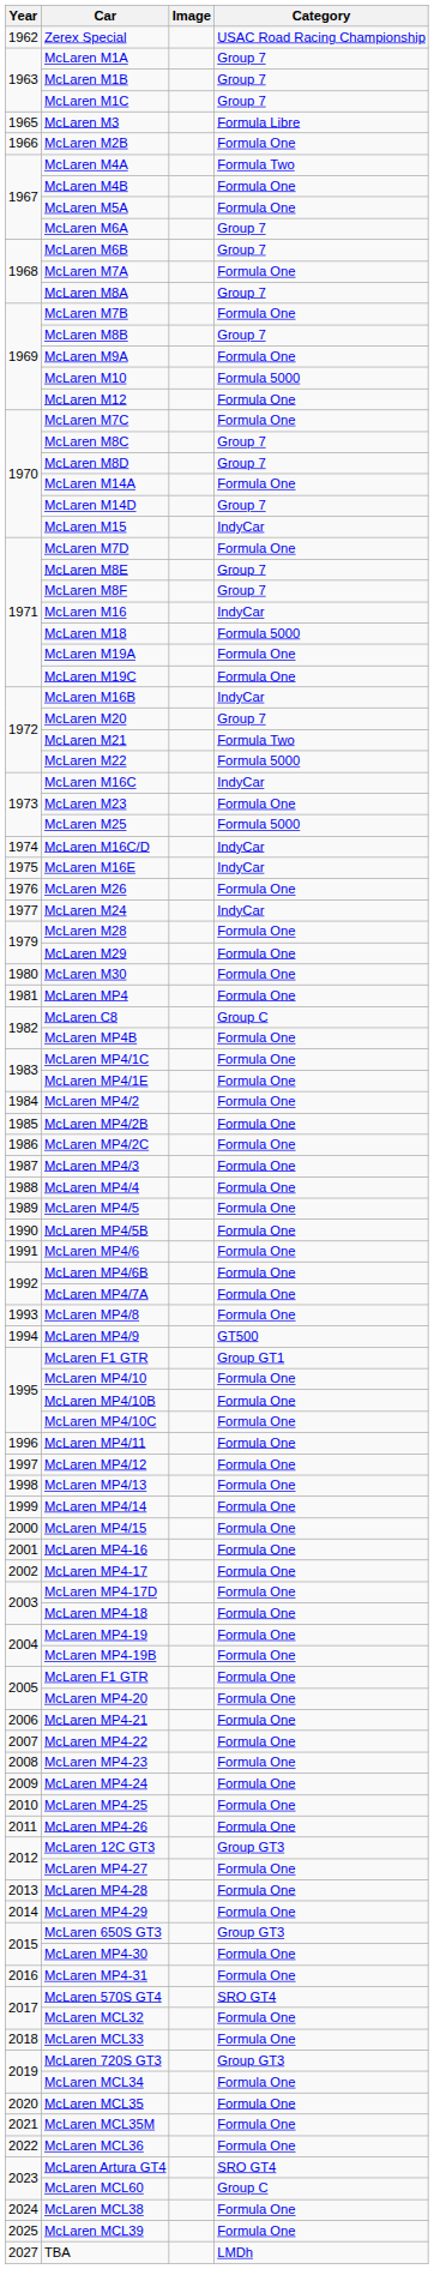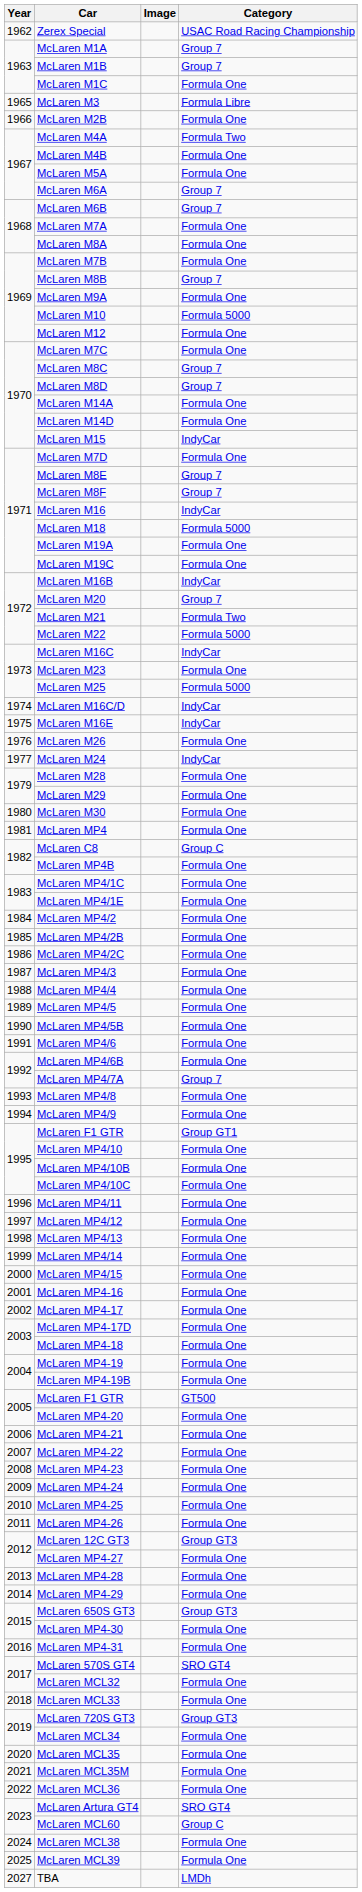 <table class="wikitable">
 <tr>
 <th>Year</th>
 <th>Car</th>
 <th>Image</th>
 <th>Category</th>
 </tr>
 <tr>
 <td>1962</td>
 <td><a href='#'>Zerex Special</a></td>
 <td></td>
 <td><a href='#'>USAC Road Racing Championship</a></td>
 </tr>
 <tr>
 <td rowspan="3">1963</td>
 <td><a href='#'>McLaren M1A</a></td>
 <td></td>
 <td><a href='#'>Group 7</a></td>
 </tr>
 <tr>
 <td><a href='#'>McLaren M1B</a></td>
 <td></td>
 <td><a href='#'>Group 7</a></td>
 </tr>
 <tr>
 <td><a href='#'>McLaren M1C</a></td>
 <td></td>
-<td><a href='#'>Group 7</a></td>
+<td><a href='#'>Formula One</a></td>
 </tr>
 <tr>
 <td>1965</td>
 <td><a href='#'>McLaren M3</a></td>
 <td></td>
 <td><a href='#'>Formula Libre</a></td>
 </tr>
 <tr>
 <td>1966</td>
 <td><a href='#'>McLaren M2B</a></td>
 <td></td>
 <td><a href='#'>Formula One</a></td>
 </tr>
 <tr>
 <td rowspan="4">1967</td>
 <td><a href='#'>McLaren M4A</a></td>
 <td></td>
 <td><a href='#'>Formula Two</a></td>
 </tr>
 <tr>
 <td><a href='#'>McLaren M4B</a></td>
 <td></td>
 <td><a href='#'>Formula One</a></td>
 </tr>
 <tr>
 <td><a href='#'>McLaren M5A</a></td>
 <td></td>
 <td><a href='#'>Formula One</a></td>
 </tr>
 <tr>
 <td><a href='#'>McLaren M6A</a></td>
 <td></td>
 <td><a href='#'>Group 7</a></td>
 </tr>
 <tr>
 <td rowspan="3">1968</td>
 <td><a href='#'>McLaren M6B</a></td>
 <td></td>
 <td><a href='#'>Group 7</a></td>
 </tr>
 <tr>
 <td><a href='#'>McLaren M7A</a></td>
 <td></td>
 <td><a href='#'>Formula One</a></td>
 </tr>
 <tr>
 <td><a href='#'>McLaren M8A</a></td>
 <td></td>
-<td><a href='#'>Group 7</a></td>
+<td><a href='#'>Formula One</a></td>
 </tr>
 <tr>
 <td rowspan="5">1969</td>
 <td><a href='#'>McLaren M7B</a></td>
 <td></td>
 <td><a href='#'>Formula One</a></td>
 </tr>
 <tr>
 <td><a href='#'>McLaren M8B</a></td>
 <td></td>
 <td><a href='#'>Group 7</a></td>
 </tr>
 <tr>
 <td><a href='#'>McLaren M9A</a></td>
 <td></td>
 <td><a href='#'>Formula One</a></td>
 </tr>
 <tr>
 <td><a href='#'>McLaren M10</a></td>
 <td></td>
 <td><a href='#'>Formula 5000</a></td>
 </tr>
 <tr>
 <td><a href='#'>McLaren M12</a></td>
 <td></td>
 <td><a href='#'>Formula One</a></td>
 </tr>
 <tr>
 <td rowspan="6">1970</td>
 <td><a href='#'>McLaren M7C</a></td>
 <td></td>
 <td><a href='#'>Formula One</a></td>
 </tr>
 <tr>
 <td><a href='#'>McLaren M8C</a></td>
 <td></td>
 <td><a href='#'>Group 7</a></td>
 </tr>
 <tr>
 <td><a href='#'>McLaren M8D</a></td>
 <td></td>
 <td><a href='#'>Group 7</a></td>
 </tr>
 <tr>
 <td><a href='#'>McLaren M14A</a></td>
 <td></td>
 <td><a href='#'>Formula One</a></td>
 </tr>
 <tr>
 <td><a href='#'>McLaren M14D</a></td>
 <td></td>
-<td><a href='#'>Group 7</a></td>
+<td><a href='#'>Formula One</a></td>
 </tr>
 <tr>
 <td><a href='#'>McLaren M15</a></td>
 <td></td>
 <td><a href='#'>IndyCar</a></td>
 </tr>
 <tr>
 <td rowspan="7">1971</td>
 <td><a href='#'>McLaren M7D</a></td>
 <td></td>
 <td><a href='#'>Formula One</a></td>
 </tr>
 <tr>
 <td><a href='#'>McLaren M8E</a></td>
 <td></td>
 <td><a href='#'>Group 7</a></td>
 </tr>
 <tr>
 <td><a href='#'>McLaren M8F</a></td>
 <td></td>
 <td><a href='#'>Group 7</a></td>
 </tr>
 <tr>
 <td><a href='#'>McLaren M16</a></td>
 <td></td>
 <td><a href='#'>IndyCar</a></td>
 </tr>
 <tr>
 <td><a href='#'>McLaren M18</a></td>
 <td></td>
 <td><a href='#'>Formula 5000</a></td>
 </tr>
 <tr>
 <td><a href='#'>McLaren M19A</a></td>
 <td></td>
 <td><a href='#'>Formula One</a></td>
 </tr>
 <tr>
 <td><a href='#'>McLaren M19C</a></td>
 <td></td>
 <td><a href='#'>Formula One</a></td>
 </tr>
 <tr>
 <td rowspan="4">1972</td>
 <td><a href='#'>McLaren M16B</a></td>
 <td></td>
 <td><a href='#'>IndyCar</a></td>
 </tr>
 <tr>
 <td><a href='#'>McLaren M20</a></td>
 <td></td>
 <td><a href='#'>Group 7</a></td>
 </tr>
 <tr>
 <td><a href='#'>McLaren M21</a></td>
 <td></td>
 <td><a href='#'>Formula Two</a></td>
 </tr>
 <tr>
 <td><a href='#'>McLaren M22</a></td>
 <td></td>
 <td><a href='#'>Formula 5000</a></td>
 </tr>
 <tr>
 <td rowspan="3">1973</td>
 <td><a href='#'>McLaren M16C</a></td>
 <td></td>
 <td><a href='#'>IndyCar</a></td>
 </tr>
 <tr>
 <td><a href='#'>McLaren M23</a></td>
 <td></td>
 <td><a href='#'>Formula One</a></td>
 </tr>
 <tr>
 <td><a href='#'>McLaren M25</a></td>
 <td></td>
 <td><a href='#'>Formula 5000</a></td>
 </tr>
 <tr>
 <td>1974</td>
 <td><a href='#'>McLaren M16C/D</a></td>
 <td></td>
 <td><a href='#'>IndyCar</a></td>
 </tr>
 <tr>
 <td>1975</td>
 <td><a href='#'>McLaren M16E</a></td>
 <td></td>
 <td><a href='#'>IndyCar</a></td>
 </tr>
 <tr>
 <td>1976</td>
 <td><a href='#'>McLaren M26</a></td>
 <td></td>
 <td><a href='#'>Formula One</a></td>
 </tr>
 <tr>
 <td>1977</td>
 <td><a href='#'>McLaren M24</a></td>
 <td></td>
 <td><a href='#'>IndyCar</a></td>
 </tr>
 <tr>
 <td rowspan="2">1979</td>
 <td><a href='#'>McLaren M28</a></td>
 <td></td>
 <td><a href='#'>Formula One</a></td>
 </tr>
 <tr>
 <td><a href='#'>McLaren M29</a></td>
 <td></td>
 <td><a href='#'>Formula One</a></td>
 </tr>
 <tr>
 <td>1980</td>
 <td><a href='#'>McLaren M30</a></td>
 <td></td>
 <td><a href='#'>Formula One</a></td>
 </tr>
 <tr>
 <td>1981</td>
 <td><a href='#'>McLaren MP4</a></td>
 <td></td>
 <td><a href='#'>Formula One</a></td>
 </tr>
 <tr>
 <td rowspan="2">1982</td>
 <td><a href='#'>McLaren C8</a></td>
 <td></td>
 <td><a href='#'>Group C</a></td>
 </tr>
 <tr>
 <td><a href='#'>McLaren MP4B</a></td>
 <td></td>
 <td><a href='#'>Formula One</a></td>
 </tr>
 <tr>
 <td rowspan="2">1983</td>
 <td><a href='#'>McLaren MP4/1C</a></td>
 <td></td>
 <td><a href='#'>Formula One</a></td>
 </tr>
 <tr>
 <td><a href='#'>McLaren MP4/1E</a></td>
 <td></td>
 <td><a href='#'>Formula One</a></td>
 </tr>
 <tr>
 <td>1984</td>
 <td><a href='#'>McLaren MP4/2</a></td>
 <td></td>
 <td><a href='#'>Formula One</a></td>
 </tr>
 <tr>
 <td>1985</td>
 <td><a href='#'>McLaren MP4/2B</a></td>
 <td></td>
 <td><a href='#'>Formula One</a></td>
 </tr>
 <tr>
 <td>1986</td>
 <td><a href='#'>McLaren MP4/2C</a></td>
 <td></td>
 <td><a href='#'>Formula One</a></td>
 </tr>
 <tr>
 <td>1987</td>
 <td><a href='#'>McLaren MP4/3</a></td>
 <td></td>
 <td><a href='#'>Formula One</a></td>
 </tr>
 <tr>
 <td>1988</td>
 <td><a href='#'>McLaren MP4/4</a></td>
 <td></td>
 <td><a href='#'>Formula One</a></td>
 </tr>
 <tr>
 <td>1989</td>
 <td><a href='#'>McLaren MP4/5</a></td>
 <td></td>
 <td><a href='#'>Formula One</a></td>
 </tr>
 <tr>
 <td>1990</td>
 <td><a href='#'>McLaren MP4/5B</a></td>
 <td></td>
 <td><a href='#'>Formula One</a></td>
 </tr>
 <tr>
 <td>1991</td>
 <td><a href='#'>McLaren MP4/6</a></td>
 <td></td>
 <td><a href='#'>Formula One</a></td>
 </tr>
 <tr>
 <td rowspan="2">1992</td>
 <td><a href='#'>McLaren MP4/6B</a></td>
 <td></td>
 <td><a href='#'>Formula One</a></td>
 </tr>
 <tr>
 <td><a href='#'>McLaren MP4/7A</a></td>
 <td></td>
-<td><a href='#'>Formula One</a></td>
+<td><a href='#'>Group 7</a></td>
 </tr>
 <tr>
 <td>1993</td>
 <td><a href='#'>McLaren MP4/8</a></td>
 <td></td>
 <td><a href='#'>Formula One</a></td>
 </tr>
 <tr>
 <td>1994</td>
 <td><a href='#'>McLaren MP4/9</a></td>
 <td></td>
-<td><a href='#'>GT500</a></td>
+<td><a href='#'>Formula One</a></td>
 </tr>
 <tr>
 <td rowspan="4">1995</td>
 <td><a href='#'>McLaren F1 GTR</a></td>
 <td></td>
 <td><a href='#'>Group GT1</a></td>
 </tr>
 <tr>
 <td><a href='#'>McLaren MP4/10</a></td>
 <td></td>
 <td><a href='#'>Formula One</a></td>
 </tr>
 <tr>
 <td><a href='#'>McLaren MP4/10B</a></td>
 <td></td>
 <td><a href='#'>Formula One</a></td>
 </tr>
 <tr>
 <td><a href='#'>McLaren MP4/10C</a></td>
 <td></td>
 <td><a href='#'>Formula One</a></td>
 </tr>
 <tr>
 <td>1996</td>
 <td><a href='#'>McLaren MP4/11</a></td>
 <td></td>
 <td><a href='#'>Formula One</a></td>
 </tr>
 <tr>
 <td>1997</td>
 <td><a href='#'>McLaren MP4/12</a></td>
 <td></td>
 <td><a href='#'>Formula One</a></td>
 </tr>
 <tr>
 <td>1998</td>
 <td><a href='#'>McLaren MP4/13</a></td>
 <td></td>
 <td><a href='#'>Formula One</a></td>
 </tr>
 <tr>
 <td>1999</td>
 <td><a href='#'>McLaren MP4/14</a></td>
 <td></td>
 <td><a href='#'>Formula One</a></td>
 </tr>
 <tr>
 <td>2000</td>
 <td><a href='#'>McLaren MP4/15</a></td>
 <td></td>
 <td><a href='#'>Formula One</a></td>
 </tr>
 <tr>
 <td>2001</td>
 <td><a href='#'>McLaren MP4-16</a></td>
 <td></td>
 <td><a href='#'>Formula One</a></td>
 </tr>
 <tr>
 <td>2002</td>
 <td><a href='#'>McLaren MP4-17</a></td>
 <td></td>
 <td><a href='#'>Formula One</a></td>
 </tr>
 <tr>
 <td rowspan="2">2003</td>
 <td><a href='#'>McLaren MP4-17D</a></td>
 <td></td>
 <td><a href='#'>Formula One</a></td>
 </tr>
 <tr>
 <td><a href='#'>McLaren MP4-18</a></td>
 <td></td>
 <td><a href='#'>Formula One</a></td>
 </tr>
 <tr>
 <td rowspan="2">2004</td>
 <td><a href='#'>McLaren MP4-19</a></td>
 <td></td>
 <td><a href='#'>Formula One</a></td>
 </tr>
 <tr>
 <td><a href='#'>McLaren MP4-19B</a></td>
 <td></td>
 <td><a href='#'>Formula One</a></td>
 </tr>
 <tr>
 <td rowspan="2">2005</td>
 <td><a href='#'>McLaren F1 GTR</a></td>
 <td></td>
-<td><a href='#'>Formula One</a></td>
+<td><a href='#'>GT500</a></td>
 </tr>
 <tr>
 <td><a href='#'>McLaren MP4-20</a></td>
 <td></td>
 <td><a href='#'>Formula One</a></td>
 </tr>
 <tr>
 <td>2006</td>
 <td><a href='#'>McLaren MP4-21</a></td>
 <td></td>
 <td><a href='#'>Formula One</a></td>
 </tr>
 <tr>
 <td>2007</td>
 <td><a href='#'>McLaren MP4-22</a></td>
 <td></td>
 <td><a href='#'>Formula One</a></td>
 </tr>
 <tr>
 <td>2008</td>
 <td><a href='#'>McLaren MP4-23</a></td>
 <td></td>
 <td><a href='#'>Formula One</a></td>
 </tr>
 <tr>
 <td>2009</td>
 <td><a href='#'>McLaren MP4-24</a></td>
 <td></td>
 <td><a href='#'>Formula One</a></td>
 </tr>
 <tr>
 <td>2010</td>
 <td><a href='#'>McLaren MP4-25</a></td>
 <td></td>
 <td><a href='#'>Formula One</a></td>
 </tr>
 <tr>
 <td>2011</td>
 <td><a href='#'>McLaren MP4-26</a></td>
 <td></td>
 <td><a href='#'>Formula One</a></td>
 </tr>
 <tr>
 <td rowspan="2">2012</td>
 <td><a href='#'>McLaren 12C GT3</a></td>
 <td></td>
 <td><a href='#'>Group GT3</a></td>
 </tr>
 <tr>
 <td><a href='#'>McLaren MP4-27</a></td>
 <td></td>
 <td><a href='#'>Formula One</a></td>
 </tr>
 <tr>
 <td>2013</td>
 <td><a href='#'>McLaren MP4-28</a></td>
 <td></td>
 <td><a href='#'>Formula One</a></td>
 </tr>
 <tr>
 <td>2014</td>
 <td><a href='#'>McLaren MP4-29</a></td>
 <td></td>
 <td><a href='#'>Formula One</a></td>
 </tr>
 <tr>
 <td rowspan="2">2015</td>
 <td><a href='#'>McLaren 650S GT3</a></td>
 <td></td>
 <td><a href='#'>Group GT3</a></td>
 </tr>
 <tr>
 <td><a href='#'>McLaren MP4-30</a></td>
 <td></td>
 <td><a href='#'>Formula One</a></td>
 </tr>
 <tr>
 <td>2016</td>
 <td><a href='#'>McLaren MP4-31</a></td>
 <td></td>
 <td><a href='#'>Formula One</a></td>
 </tr>
 <tr>
 <td rowspan="2">2017</td>
 <td><a href='#'>McLaren 570S GT4</a></td>
 <td></td>
 <td><a href='#'>SRO GT4</a></td>
 </tr>
 <tr>
 <td><a href='#'>McLaren MCL32</a></td>
 <td></td>
 <td><a href='#'>Formula One</a></td>
 </tr>
 <tr>
 <td>2018</td>
 <td><a href='#'>McLaren MCL33</a></td>
 <td></td>
 <td><a href='#'>Formula One</a></td>
 </tr>
 <tr>
 <td rowspan="2">2019</td>
 <td><a href='#'>McLaren 720S GT3</a></td>
 <td></td>
 <td><a href='#'>Group GT3</a></td>
 </tr>
 <tr>
 <td><a href='#'>McLaren MCL34</a></td>
 <td></td>
 <td><a href='#'>Formula One</a></td>
 </tr>
 <tr>
 <td>2020</td>
 <td><a href='#'>McLaren MCL35</a></td>
 <td></td>
 <td><a href='#'>Formula One</a></td>
 </tr>
 <tr>
 <td>2021</td>
 <td><a href='#'>McLaren MCL35M</a></td>
 <td></td>
 <td><a href='#'>Formula One</a></td>
 </tr>
 <tr>
 <td>2022</td>
 <td><a href='#'>McLaren MCL36</a></td>
 <td></td>
 <td><a href='#'>Formula One</a></td>
 </tr>
 <tr>
 <td rowspan="2">2023</td>
 <td><a href='#'>McLaren Artura GT4</a></td>
 <td></td>
 <td><a href='#'>SRO GT4</a></td>
 </tr>
 <tr>
 <td><a href='#'>McLaren MCL60</a></td>
 <td></td>
 <td><a href='#'>Group C</a></td>
 </tr>
 <tr>
 <td>2024</td>
 <td><a href='#'>McLaren MCL38</a></td>
 <td></td>
 <td><a href='#'>Formula One</a></td>
 </tr>
 <tr>
 <td>2025</td>
 <td><a href='#'>McLaren MCL39</a></td>
 <td></td>
 <td><a href='#'>Formula One</a></td>
 </tr>
 <tr>
 <td>2027</td>
 <td>TBA</td>
 <td></td>
 <td><a href='#'>LMDh</a></td>
 </tr>
 </table>
